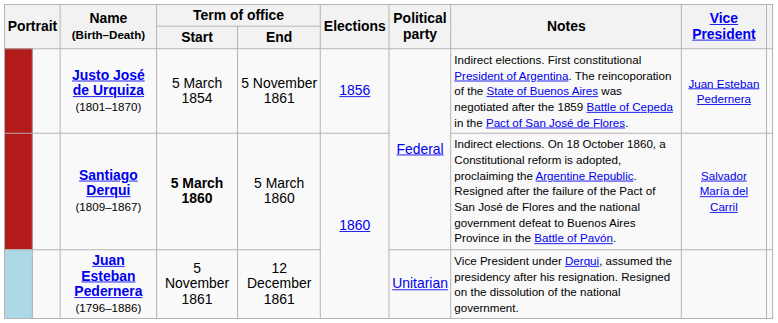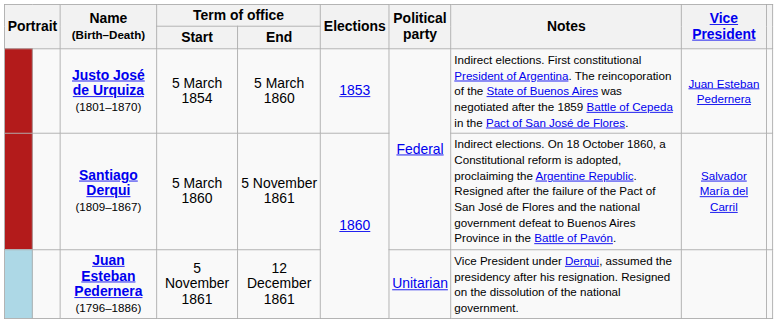 <table class="wikitable" width="100%" style="text-align: center;">
 <tr>
 <th rowspan=2 colspan=2>Portrait</th>
 <th rowspan=2>Name<br><small>(Birth–Death)</small></th>
 <th colspan=2>Term of office</th>
 <th rowspan=2>Elections</th>
 <th rowspan=2>Political<br>party</th>
 <th rowspan=2 width=30%>Notes</th>
 <th rowspan=2><a href='#'>Vice President</a></th>
 <th rowspan=2></th>
 </tr>
 <tr>
 <th>Start</th>
 <th>End</th>
 </tr>
 <tr>
 <td bgcolor=#B31B1B></td>
 <td></td>
 <td><strong><a href='#'>Justo José de Urquiza</a></strong><br><small>(1801–1870)</small></td>
 <td>5 March 1854</td>
-<td>5 November 1861</td>
-<td><a href='#'>1856</a></td>
+<td>5 March 1860</td>
+<td><a href='#'>1853</a></td>
 <td rowspan="2"><a href='#'>Federal</a></td>
 <td align=left><small>Indirect elections. First constitutional <a href='#'>President of Argentina</a>. The reincoporation of the <a href='#'>State of Buenos Aires</a> was negotiated after the 1859 <a href='#'>Battle of Cepeda</a> in the <a href='#'>Pact of San José de Flores</a>.</small></td>
 <td><small><a href='#'>Juan Esteban Pedernera</a></small></td>
 <td></td>
 </tr>
 <tr>
 <td bgcolor=#B31B1B></td>
 <td></td>
 <td><strong><a href='#'>Santiago Derqui</a></strong><br><small>(1809–1867)</small></td>
-<td><strong>5 March 1860</strong></td>
 <td>5 March 1860</td>
+<td>5 November 1861</td>
 <td rowspan="2"><a href='#'>1860</a></td>
 <td align=left><small>Indirect elections. On 18 October 1860, a Constitutional reform is adopted, proclaiming the <a href='#'>Argentine Republic</a>. Resigned after the failure of the Pact of San José de Flores and the national government defeat to Buenos Aires Province in the <a href='#'>Battle of Pavón</a>.</small></td>
 <td><small><a href='#'>Salvador María del Carril</a></small></td>
 <td></td>
 </tr>
 <tr>
 <td bgcolor=Lightblue></td>
 <td></td>
 <td><strong><a href='#'>Juan Esteban Pedernera</a></strong><br><small>(1796–1886)</small></td>
 <td>5 November 1861</td>
 <td>12 December 1861</td>
 <td><a href='#'>Unitarian</a> <br></td>
 <td align=left><small>Vice President under <a href='#'>Derqui</a>, assumed the presidency after his resignation. Resigned on the dissolution of the national government.</small></td>
 <td></td>
 <td></td>
 </tr>
 </table>
